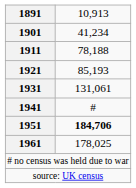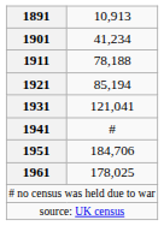 <table class="wikitable"  style="float:right; font-size:85%; margin-left:10px;">
 <tr>
 <th style="text-align:center;">1891</th>
 <td style="text-align:center;">10,913</td>
 </tr>
 <tr>
 <th style="text-align:center;">1901</th>
 <td style="text-align:center;">41,234</td>
 </tr>
 <tr>
 <th style="text-align:center;">1911</th>
 <td style="text-align:center;">78,188</td>
 </tr>
 <tr>
 <th style="text-align:center;">1921</th>
-<td style="text-align:center;">85,193</td>
+<td style="text-align:center;">85,194</td>
 </tr>
 <tr>
 <th style="text-align:center;">1931</th>
-<td style="text-align:center;">131,061</td>
+<td style="text-align:center;">121,041</td>
 </tr>
 <tr>
 <th style="text-align:center;">1941</th>
 <td style="text-align:center;">#</td>
 </tr>
 <tr>
 <th style="text-align:center;">1951</th>
-<td style="text-align:center;"><strong>184,706</strong></td>
+<td style="text-align:center;">184,706</td>
 </tr>
 <tr>
 <th style="text-align:center;">1961</th>
 <td style="text-align:center;">178,025</td>
 </tr>
 <tr>
 <td style="font-size:smaller" colspan=2># no census was held due to war</td>
 </tr>
 <tr>
 <td colspan="2" style="font-size:smaller; text-align:center;">source: <a href='#'>UK census</a></td>
 </tr>
 </table>
